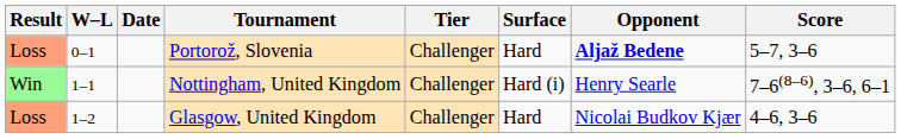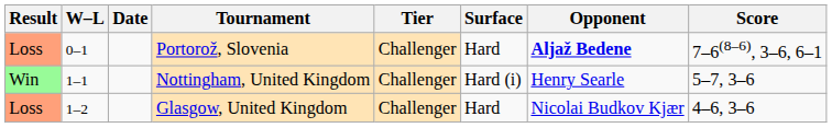 <table class="sortable wikitable">
 <tr>
 <th>Result</th>
 <th class="unsortable">W–L</th>
 <th>Date</th>
 <th>Tournament</th>
 <th>Tier</th>
 <th>Surface</th>
 <th>Opponent</th>
 <th class="unsortable">Score</th>
 </tr>
 <tr>
 <td bgcolor=ffa07a>Loss</td>
 <td><small>0–1</small></td>
 <td><a href='#'></a></td>
 <td style="background:moccasin;"><a href='#'>Portorož</a>, Slovenia</td>
 <td style="background:moccasin;">Challenger</td>
 <td>Hard</td>
 <td><strong> <a href='#'>Aljaž Bedene</a></strong></td>
-<td>5–7, 3–6</td>
+<td>7–6<sup>(8–6)</sup>, 3–6, 6–1</td>
 </tr>
 <tr>
 <td bgcolor=98fb98>Win</td>
 <td><small>1–1</small></td>
 <td><a href='#'></a></td>
 <td style="background:moccasin;"><a href='#'>Nottingham</a>, United Kingdom</td>
 <td style="background:moccasin;">Challenger</td>
 <td>Hard (i)</td>
 <td> <a href='#'>Henry Searle</a></td>
-<td>7–6<sup>(8–6)</sup>, 3–6, 6–1</td>
+<td>5–7, 3–6</td>
 </tr>
 <tr>
 <td bgcolor=ffa07a>Loss</td>
 <td><small>1–2</small></td>
 <td><a href='#'></a></td>
 <td style="background:moccasin;"><a href='#'>Glasgow</a>, United Kingdom</td>
 <td style="background:moccasin;">Challenger</td>
 <td>Hard</td>
 <td> <a href='#'>Nicolai Budkov Kjær</a></td>
 <td>4–6, 3–6</td>
 </tr>
 </table>
